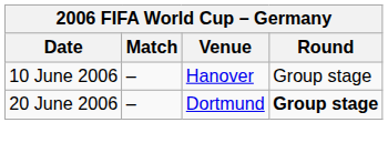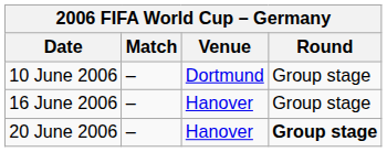 <table class="wikitable">
 <tr>
 <th colspan="4">2006 FIFA World Cup – Germany</th>
 </tr>
 <tr>
 <th>Date</th>
 <th>Match</th>
 <th>Venue</th>
 <th>Round</th>
 </tr>
 <tr>
 <td>10 June 2006</td>
 <td> – </td>
+<td><a href='#'>Dortmund</a></td>
+<td>Group stage</td>
+</tr>
+<tr>
+<td>16 June 2006</td>
+<td> – </td>
 <td><a href='#'>Hanover</a></td>
 <td>Group stage</td>
 </tr>
 <tr>
 <td>20 June 2006</td>
 <td> – </td>
-<td><a href='#'>Dortmund</a></td>
+<td><a href='#'>Hanover</a></td>
 <td><strong>Group stage</strong></td>
 </tr>
 </table>
